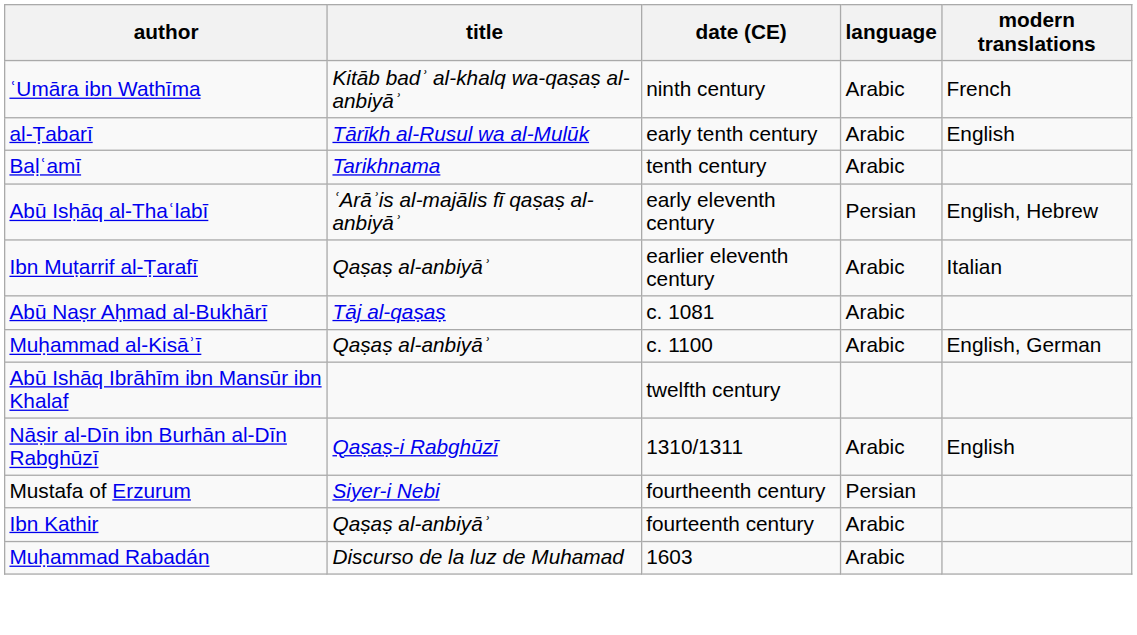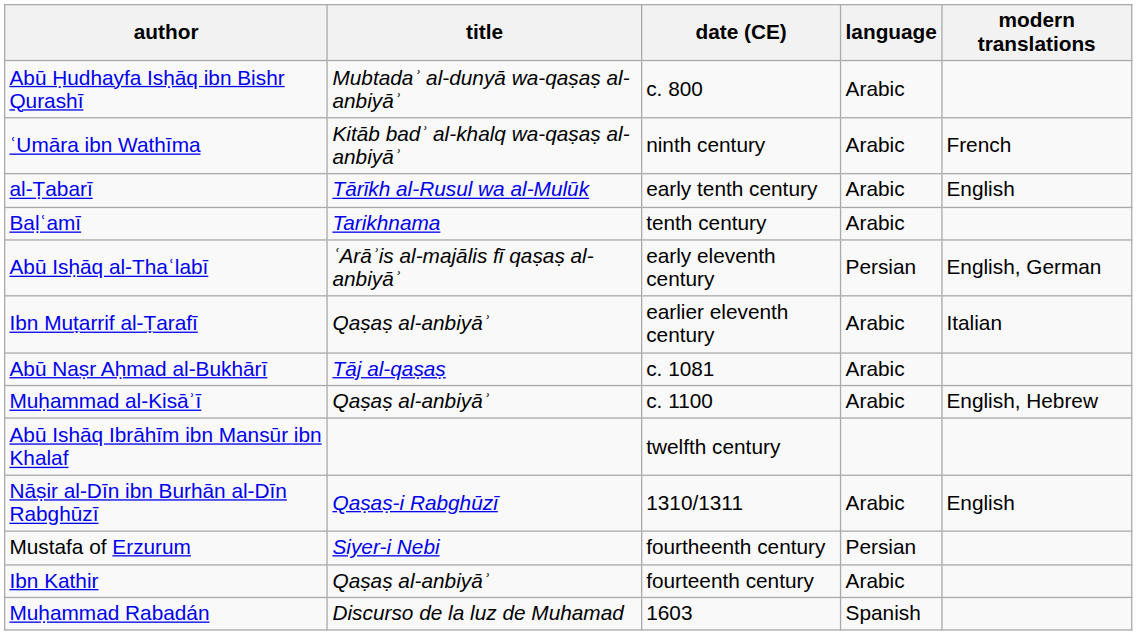 <table class="wikitable">
 <tr>
 <th>author</th>
 <th>title</th>
 <th>date (CE)</th>
 <th>language</th>
 <th>modern translations</th>
+</tr>
+<tr>
+<td><a href='#'>Abū Ḥudhayfa Isḥāq ibn Bishr Qurashī</a></td>
+<td><em>Mubtadaʾ al-dunyā wa-qaṣaṣ al-anbiyāʾ</em></td>
+<td>c. 800</td>
+<td>Arabic</td>
+<td></td>
 </tr>
 <tr>
 <td><a href='#'>ʿUmāra ibn Wathīma</a></td>
 <td><em>Kitāb badʾ al-khalq wa-qaṣaṣ al-anbiyāʾ</em></td>
 <td>ninth century</td>
 <td>Arabic</td>
 <td>French</td>
 </tr>
 <tr>
 <td><a href='#'>al-Ṭabarī</a></td>
 <td><em><a href='#'>Tārīkh al-Rusul wa al-Mulūk</a></em></td>
 <td>early tenth century</td>
 <td>Arabic</td>
 <td>English</td>
 </tr>
 <tr>
 <td><a href='#'>Baḷʿamī</a></td>
 <td><em><a href='#'>Tarikhnama</a></em></td>
 <td>tenth century</td>
 <td>Arabic</td>
 </tr>
 <tr>
 <td><a href='#'>Abū Isḥāq al-Thaʿlabī</a></td>
 <td><em>ʿArāʾis al-majālis fī qaṣaṣ al-anbiyāʾ</em></td>
 <td>early eleventh century</td>
 <td>Persian</td>
-<td>English, Hebrew</td>
+<td>English, German</td>
 </tr>
 <tr>
 <td><a href='#'>Ibn Muṭarrif al-Ṭarafī</a></td>
 <td><em>Qaṣaṣ al-anbiyāʾ</em></td>
 <td>earlier eleventh century</td>
 <td>Arabic</td>
 <td>Italian</td>
 </tr>
 <tr>
 <td><a href='#'>Abū Naṣr Aḥmad al-Bukhārī</a></td>
 <td><em><a href='#'>Tāj al-qaṣaṣ</a></em></td>
 <td>c. 1081</td>
 <td>Arabic</td>
 <td></td>
 </tr>
 <tr>
 <td><a href='#'>Muḥammad al-Kisāʾī</a></td>
 <td><em>Qaṣaṣ al-anbiyāʾ</em></td>
 <td>c. 1100</td>
 <td>Arabic</td>
-<td>English, German</td>
+<td>English, Hebrew</td>
 </tr>
 <tr>
 <td><a href='#'>Abū Ishāq Ibrāhīm ibn Mansūr ibn Khalaf</a></td>
 <td></td>
 <td>twelfth century</td>
 <td></td>
 <td></td>
 </tr>
 <tr>
 <td><a href='#'>Nāṣir al-Dīn ibn Burhān al-Dīn Rabghūzī</a></td>
 <td><em><a href='#'>Qaṣaṣ-i Rabghūzī</a></em></td>
 <td>1310/1311</td>
 <td>Arabic</td>
 <td>English</td>
 </tr>
 <tr>
 <td>Mustafa of <a href='#'>Erzurum</a></td>
 <td><em><a href='#'>Siyer-i Nebi</a></em></td>
 <td>fourtheenth century</td>
 <td>Persian</td>
 </tr>
 <tr>
 <td><a href='#'>Ibn Kathir</a></td>
 <td><em>Qaṣaṣ al-anbiyāʾ</em></td>
 <td>fourteenth century</td>
 <td>Arabic</td>
 <td></td>
 </tr>
 <tr>
 <td><a href='#'>Muḥammad Rabadán</a></td>
 <td><em>Discurso de la luz de Muhamad</em></td>
 <td>1603</td>
-<td>Arabic</td>
+<td>Spanish</td>
 <td></td>
 </tr>
 </table>
